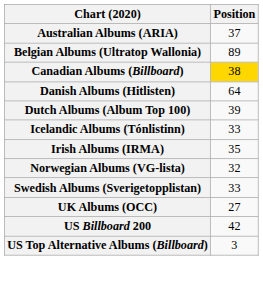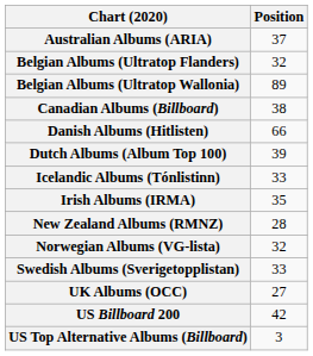 <table class="wikitable plainrowheaders sortable" style="text-align:center">
 <tr>
 <th scope="col">Chart (2020)</th>
 <th scope="col">Position</th>
 </tr>
 <tr>
 <th scope="row">Australian Albums (ARIA)</th>
 <td>37</td>
 </tr>
 <tr>
+<th scope="row">Belgian Albums (Ultratop Flanders)</th>
+<td>32</td>
+</tr>
+<tr>
 <th scope="row">Belgian Albums (Ultratop Wallonia)</th>
 <td>89</td>
 </tr>
 <tr>
 <th scope="row">Canadian Albums (<em>Billboard</em>)</th>
-<td style="background: gold;">38</td>
+<td>38</td>
 </tr>
 <tr>
 <th scope="row">Danish Albums (Hitlisten)</th>
-<td>64</td>
+<td>66</td>
 </tr>
 <tr>
 <th scope="row">Dutch Albums (Album Top 100)</th>
 <td>39</td>
 </tr>
 <tr>
 <th scope="row">Icelandic Albums (Tónlistinn)</th>
 <td>33</td>
 </tr>
 <tr>
 <th scope="row">Irish Albums (IRMA)</th>
 <td>35</td>
+</tr>
+<tr>
+<th scope="row">New Zealand Albums (RMNZ)</th>
+<td>28</td>
 </tr>
 <tr>
 <th scope="row">Norwegian Albums (VG-lista)</th>
 <td>32</td>
 </tr>
 <tr>
 <th scope="row">Swedish Albums (Sverigetopplistan)</th>
 <td>33</td>
 </tr>
 <tr>
 <th scope="row">UK Albums (OCC)</th>
 <td>27</td>
 </tr>
 <tr>
 <th scope="row">US <em>Billboard</em> 200</th>
 <td>42</td>
 </tr>
 <tr>
 <th scope="row">US Top Alternative Albums (<em>Billboard</em>)</th>
 <td>3</td>
 </tr>
 </table>
